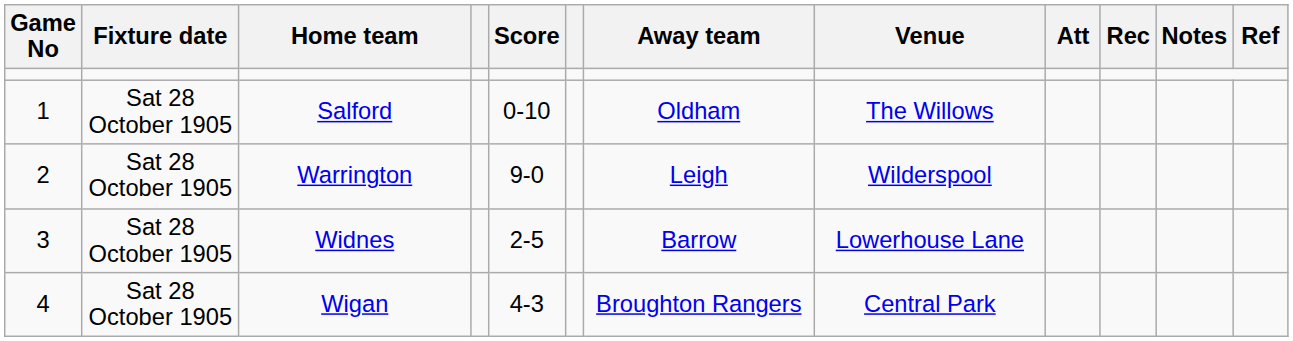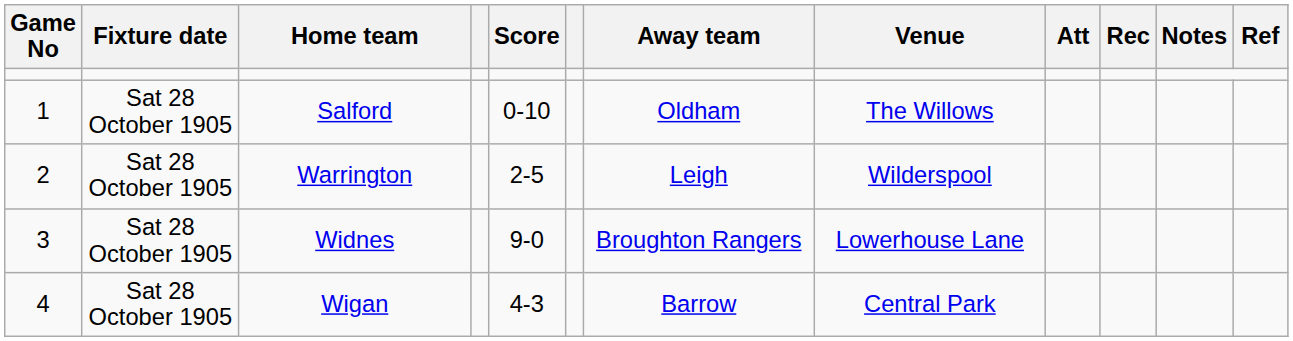 <table class="wikitable" style="text-align:center;">
 <tr>
 <th width=20 abbr="No">Game No</th>
 <th width=100 abbr="Date">Fixture date</th>
 <th width=150 abbr="Home team">Home team</th>
 <th width=5 abbr="space"></th>
 <th width=20 abbr="Score">Score</th>
 <th width=5 abbr="space"></th>
 <th width=150 abbr="Away team">Away team</th>
 <th width=150 abbr="Venue">Venue</th>
 <th width=30 abbr="Att">Att</th>
 <th width=30 abbr="Rec">Rec</th>
 <th width=30 abbr="Notes">Notes</th>
 <th width=30 abbr="Ref">Ref</th>
 </tr>
 <tr>
 <td></td>
 <td></td>
 <td></td>
 <td></td>
 <td></td>
 <td></td>
 <td></td>
 <td></td>
 <td></td>
 <td></td>
 </tr>
 <tr>
 <td>1</td>
 <td>Sat 28 October 1905</td>
 <td><a href='#'>Salford</a></td>
 <td></td>
 <td>0-10</td>
 <td></td>
 <td><a href='#'>Oldham</a></td>
 <td><a href='#'>The Willows</a></td>
 <td></td>
 <td></td>
 <td></td>
 <td></td>
 </tr>
 <tr>
 <td>2</td>
 <td>Sat 28 October 1905</td>
 <td><a href='#'>Warrington</a></td>
 <td></td>
-<td>9-0</td>
+<td>2-5</td>
 <td></td>
 <td><a href='#'>Leigh</a></td>
 <td><a href='#'>Wilderspool</a></td>
 <td></td>
 <td></td>
 <td></td>
 <td></td>
 </tr>
 <tr>
 <td>3</td>
 <td>Sat 28 October 1905</td>
 <td><a href='#'>Widnes</a></td>
 <td></td>
-<td>2-5</td>
+<td>9-0</td>
 <td></td>
-<td><a href='#'>Barrow</a></td>
+<td><a href='#'>Broughton Rangers</a></td>
 <td><a href='#'>Lowerhouse Lane</a></td>
 <td></td>
 <td></td>
 <td></td>
 <td></td>
 </tr>
 <tr>
 <td>4</td>
 <td>Sat 28 October 1905</td>
 <td><a href='#'>Wigan</a></td>
 <td></td>
 <td>4-3</td>
 <td></td>
-<td><a href='#'>Broughton Rangers</a></td>
+<td><a href='#'>Barrow</a></td>
 <td><a href='#'>Central Park</a></td>
 <td></td>
 <td></td>
 <td></td>
 <td></td>
 </tr>
 </table>
